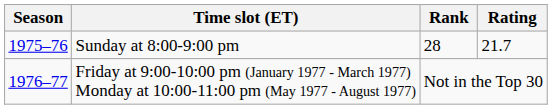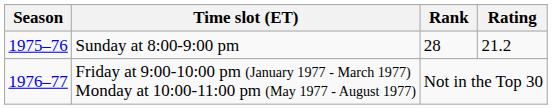 <table class="wikitable">
 <tr>
 <th>Season</th>
 <th>Time slot (ET)</th>
 <th>Rank</th>
 <th>Rating</th>
 </tr>
 <tr>
 <td><a href='#'>1975–76</a></td>
 <td>Sunday at 8:00-9:00 pm</td>
 <td>28</td>
-<td>21.7</td>
+<td>21.2</td>
 </tr>
 <tr>
 <td><a href='#'>1976–77</a></td>
 <td>Friday at 9:00-10:00 pm <small>(January 1977 - March 1977)</small><br>Monday at 10:00-11:00 pm <small>(May 1977 - August 1977)</small></td>
 <td colspan="2">Not in the Top 30</td>
 </tr>
 </table>
